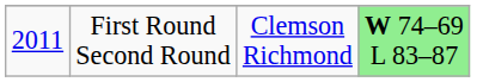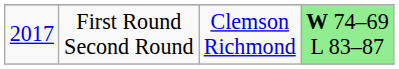 <table class="wikitable" style="text-align:center">
 <tr>
 </tr>
 <tr align="center">
-<td><a href='#'>2011</a></td>
+<td><a href='#'>2017</a></td>
 <td>First Round<br>Second Round</td>
 <td><a href='#'>Clemson</a><br><a href='#'>Richmond</a></td>
 <td style="background: lightgreen;"><strong>W</strong> 74–69<br>L 83–87</td>
 </tr>
 </table>
